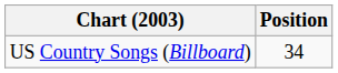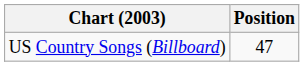 <table class="wikitable">
 <tr>
 <th scope="col">Chart (2003)</th>
 <th scope="col">Position</th>
 </tr>
 <tr>
 <td>US <a href='#'>Country Songs</a> (<em><a href='#'>Billboard</a></em>)</td>
-<td align="center">34</td>
+<td align="center">47</td>
 </tr>
 </table>
